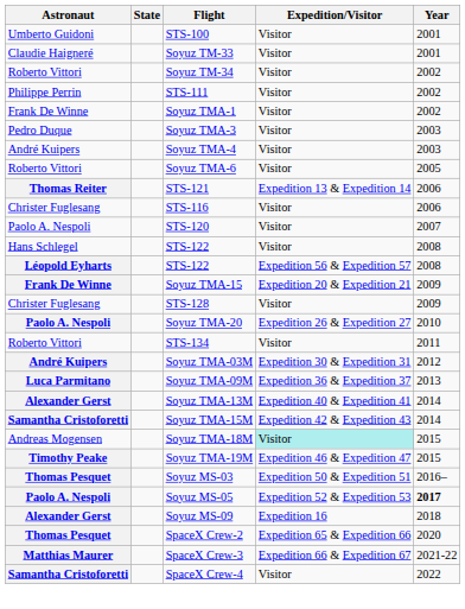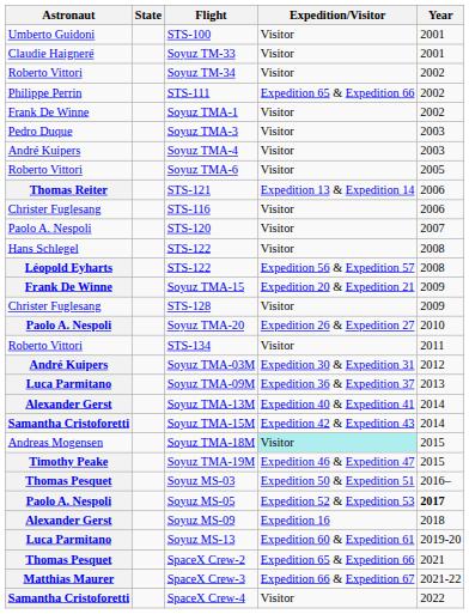 <table class="wikitable sortable">
 <tr>
 <th>Astronaut</th>
 <th>State</th>
 <th>Flight</th>
 <th>Expedition/Visitor</th>
 <th>Year</th>
 </tr>
 <tr>
 <td><a href='#'>Umberto Guidoni</a></td>
 <td></td>
 <td><a href='#'>STS-100</a></td>
 <td>Visitor</td>
 <td>2001</td>
 </tr>
 <tr>
 <td><a href='#'>Claudie Haigneré</a></td>
 <td></td>
 <td><a href='#'>Soyuz TM-33</a></td>
 <td>Visitor</td>
 <td>2001</td>
 </tr>
 <tr>
 <td><a href='#'>Roberto Vittori</a></td>
 <td></td>
 <td><a href='#'>Soyuz TM-34</a></td>
 <td>Visitor</td>
 <td>2002</td>
 </tr>
 <tr>
 <td><a href='#'>Philippe Perrin</a></td>
 <td></td>
 <td><a href='#'>STS-111</a></td>
-<td>Visitor</td>
+<td><a href='#'>Expedition 65</a> & <a href='#'>Expedition 66</a></td>
 <td>2002</td>
 </tr>
 <tr>
 <td><a href='#'>Frank De Winne</a></td>
 <td></td>
 <td><a href='#'>Soyuz TMA-1</a></td>
 <td>Visitor</td>
 <td>2002</td>
 </tr>
 <tr>
 <td><a href='#'>Pedro Duque</a></td>
 <td></td>
 <td><a href='#'>Soyuz TMA-3</a></td>
 <td>Visitor</td>
 <td>2003</td>
 </tr>
 <tr>
 <td><a href='#'>André Kuipers</a></td>
 <td></td>
 <td><a href='#'>Soyuz TMA-4</a></td>
 <td>Visitor</td>
 <td>2003</td>
 </tr>
 <tr>
 <td><a href='#'>Roberto Vittori</a></td>
 <td></td>
 <td><a href='#'>Soyuz TMA-6</a></td>
 <td>Visitor</td>
 <td>2005</td>
 </tr>
 <tr>
 <th><a href='#'>Thomas Reiter</a></th>
 <td></td>
 <td><a href='#'>STS-121</a></td>
 <td><a href='#'>Expedition 13</a> & <a href='#'>Expedition 14</a></td>
 <td>2006</td>
 </tr>
 <tr>
 <td><a href='#'>Christer Fuglesang</a></td>
 <td></td>
 <td><a href='#'>STS-116</a></td>
 <td>Visitor</td>
 <td>2006</td>
 </tr>
 <tr>
 <td><a href='#'>Paolo A. Nespoli</a></td>
 <td></td>
 <td><a href='#'>STS-120</a></td>
 <td>Visitor</td>
 <td>2007</td>
 </tr>
 <tr>
 <td><a href='#'>Hans Schlegel</a></td>
 <td></td>
 <td><a href='#'>STS-122</a></td>
 <td>Visitor</td>
 <td>2008</td>
 </tr>
 <tr>
 <th><a href='#'>Léopold Eyharts</a></th>
 <td></td>
 <td><a href='#'>STS-122</a></td>
 <td><a href='#'>Expedition 56</a> & <a href='#'>Expedition 57</a></td>
 <td>2008</td>
 </tr>
 <tr>
 <th><a href='#'>Frank De Winne</a></th>
 <td></td>
 <td><a href='#'>Soyuz TMA-15</a></td>
 <td><a href='#'>Expedition 20</a> & <a href='#'>Expedition 21</a></td>
 <td>2009</td>
 </tr>
 <tr>
 <td><a href='#'>Christer Fuglesang</a></td>
 <td></td>
 <td><a href='#'>STS-128</a></td>
 <td>Visitor</td>
 <td>2009</td>
 </tr>
 <tr>
 <th><a href='#'>Paolo A. Nespoli</a></th>
 <td></td>
 <td><a href='#'>Soyuz TMA-20</a></td>
 <td><a href='#'>Expedition 26</a> & <a href='#'>Expedition 27</a></td>
 <td>2010</td>
 </tr>
 <tr>
 <td><a href='#'>Roberto Vittori</a></td>
 <td></td>
 <td><a href='#'>STS-134</a></td>
 <td>Visitor</td>
 <td>2011</td>
 </tr>
 <tr>
 <th><a href='#'>André Kuipers</a></th>
 <td></td>
 <td><a href='#'>Soyuz TMA-03M</a></td>
 <td><a href='#'>Expedition 30</a> & <a href='#'>Expedition 31</a></td>
 <td>2012</td>
 </tr>
 <tr>
 <th><a href='#'>Luca Parmitano</a></th>
 <td></td>
 <td><a href='#'>Soyuz TMA-09M</a></td>
 <td><a href='#'>Expedition 36</a> & <a href='#'>Expedition 37</a></td>
 <td>2013</td>
 </tr>
 <tr>
 <th><a href='#'>Alexander Gerst</a></th>
 <td></td>
 <td><a href='#'>Soyuz TMA-13M</a></td>
 <td><a href='#'>Expedition 40</a> & <a href='#'>Expedition 41</a></td>
 <td>2014</td>
 </tr>
 <tr>
 <th><a href='#'>Samantha Cristoforetti</a></th>
 <td></td>
 <td><a href='#'>Soyuz TMA-15M</a></td>
 <td><a href='#'>Expedition 42</a> & <a href='#'>Expedition 43</a></td>
 <td>2014</td>
 </tr>
 <tr>
 <td><a href='#'>Andreas Mogensen</a></td>
 <td></td>
 <td><a href='#'>Soyuz TMA-18M</a></td>
 <td style="background: paleturquoise;">Visitor</td>
 <td>2015</td>
 </tr>
 <tr>
 <th><a href='#'>Timothy Peake</a></th>
 <td></td>
 <td><a href='#'>Soyuz TMA-19M</a></td>
 <td><a href='#'>Expedition 46</a> & <a href='#'>Expedition 47</a></td>
 <td>2015</td>
 </tr>
 <tr>
 <th><a href='#'>Thomas Pesquet</a></th>
 <td></td>
 <td><a href='#'>Soyuz MS-03</a></td>
 <td><a href='#'>Expedition 50</a> & <a href='#'>Expedition 51</a></td>
 <td>2016–</td>
 </tr>
 <tr>
 <th><a href='#'>Paolo A. Nespoli</a></th>
 <td></td>
 <td><a href='#'>Soyuz MS-05</a></td>
 <td><a href='#'>Expedition 52</a> & <a href='#'>Expedition 53</a></td>
 <td><strong>2017</strong></td>
 </tr>
 <tr>
 <th><a href='#'>Alexander Gerst</a></th>
 <td></td>
 <td><a href='#'>Soyuz MS-09</a></td>
 <td><a href='#'>Expedition 16</a></td>
 <td>2018</td>
 </tr>
 <tr>
+<th><a href='#'>Luca Parmitano</a></th>
+<td></td>
+<td><a href='#'>Soyuz MS-13</a></td>
+<td><a href='#'>Expedition 60</a> & <a href='#'>Expedition 61</a></td>
+<td>2019-20</td>
+</tr>
+<tr>
 <th><a href='#'>Thomas Pesquet</a></th>
 <td></td>
 <td><a href='#'>SpaceX Crew-2</a></td>
 <td><a href='#'>Expedition 65</a> & <a href='#'>Expedition 66</a></td>
-<td>2020</td>
+<td>2021</td>
 </tr>
 <tr>
 <th><a href='#'>Matthias Maurer</a></th>
 <td></td>
 <td><a href='#'>SpaceX Crew-3</a></td>
 <td><a href='#'>Expedition 66</a> & <a href='#'>Expedition 67</a></td>
 <td>2021-22</td>
 </tr>
 <tr>
 <th><a href='#'>Samantha Cristoforetti</a></th>
 <td></td>
 <td><a href='#'>SpaceX Crew-4</a></td>
 <td>Visitor</td>
 <td>2022</td>
 </tr>
 </table>
